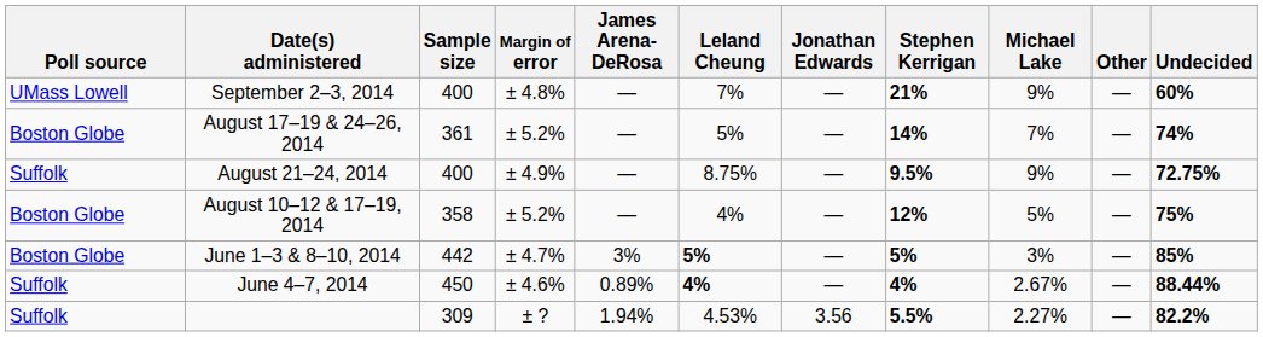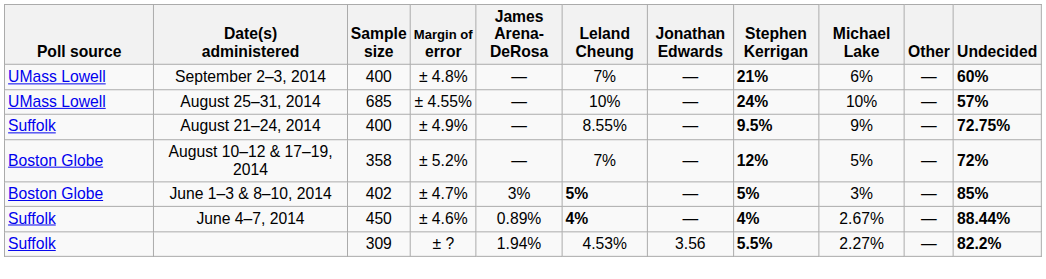 <table class="wikitable">
 <tr valign= bottom>
 <th style="width:145px;">Poll source</th>
 <th style="width:190px;">Date(s)<br>administered</th>
 <th>Sample<br>size</th>
 <th><small>Margin of</small><br>error</th>
 <th style="width:80px;">James<br>Arena-DeRosa</th>
 <th style="width:80px;">Leland<br>Cheung</th>
 <th style="width:80px;">Jonathan<br>Edwards</th>
 <th style="width:80px;">Stephen<br>Kerrigan</th>
 <th style="width:80px;">Michael<br>Lake</th>
 <th>Other</th>
 <th>Undecided</th>
 </tr>
 <tr>
 <td><a href='#'>UMass Lowell</a></td>
 <td align=center>September 2–3, 2014</td>
 <td align=center>400</td>
 <td align=center>± 4.8%</td>
 <td align=center>—</td>
 <td align=center>7%</td>
 <td align=center>—</td>
 <td><strong>21%</strong></td>
-<td align=center>9%</td>
+<td align=center>6%</td>
 <td align=center>—</td>
 <td><strong>60%</strong></td>
 </tr>
 <tr>
-<td><a href='#'>Boston Globe</a></td>
-<td align=center>August 17–19 & 24–26, 2014</td>
-<td align=center>361</td>
-<td align=center>± 5.2%</td>
+<td><a href='#'>UMass Lowell</a></td>
+<td align=center>August 25–31, 2014</td>
+<td align=center>685</td>
+<td align=center>± 4.55%</td>
 <td align=center>—</td>
-<td align=center>5%</td>
+<td align=center>10%</td>
 <td align=center>—</td>
-<td><strong>14%</strong></td>
-<td align=center>7%</td>
+<td><strong>24%</strong></td>
+<td align=center>10%</td>
 <td align=center>—</td>
-<td><strong>74%</strong></td>
+<td><strong>57%</strong></td>
 </tr>
 <tr>
 <td><a href='#'>Suffolk</a></td>
 <td align=center>August 21–24, 2014</td>
 <td align=center>400</td>
 <td align=center>± 4.9%</td>
 <td align=center>—</td>
-<td align=center>8.75%</td>
+<td align=center>8.55%</td>
 <td align=center>—</td>
 <td><strong>9.5%</strong></td>
 <td align=center>9%</td>
 <td align=center>—</td>
 <td><strong>72.75%</strong></td>
 </tr>
 <tr>
 <td><a href='#'>Boston Globe</a></td>
 <td align=center>August 10–12 & 17–19, 2014</td>
 <td align=center>358</td>
 <td align=center>± 5.2%</td>
 <td align=center>—</td>
-<td align=center>4%</td>
+<td align=center>7%</td>
 <td align=center>—</td>
 <td><strong>12%</strong></td>
 <td align=center>5%</td>
 <td align=center>—</td>
-<td><strong>75%</strong></td>
+<td><strong>72%</strong></td>
 </tr>
 <tr>
 <td><a href='#'>Boston Globe</a></td>
 <td align=center>June 1–3 & 8–10, 2014</td>
-<td align=center>442</td>
+<td align=center>402</td>
 <td align=center>± 4.7%</td>
 <td align=center>3%</td>
 <td><strong>5%</strong></td>
 <td align=center>—</td>
 <td><strong>5%</strong></td>
 <td align=center>3%</td>
 <td align=center>—</td>
 <td><strong>85%</strong></td>
 </tr>
 <tr>
 <td><a href='#'>Suffolk</a></td>
 <td align=center>June 4–7, 2014</td>
 <td align=center>450</td>
 <td align=center>± 4.6%</td>
 <td align=center>0.89%</td>
 <td><strong>4%</strong></td>
 <td align=center>—</td>
 <td><strong>4%</strong></td>
 <td align=center>2.67%</td>
 <td align=center>—</td>
 <td><strong>88.44%</strong></td>
 </tr>
 <tr>
 <td><a href='#'>Suffolk</a></td>
 <td align=center></td>
 <td align=center>309</td>
 <td align=center>± ?</td>
 <td align=center>1.94%</td>
 <td align=center>4.53%</td>
 <td align=center>3.56</td>
 <td><strong>5.5%</strong></td>
 <td align=center>2.27%</td>
 <td align=center>—</td>
 <td><strong>82.2%</strong></td>
 </tr>
 </table>
